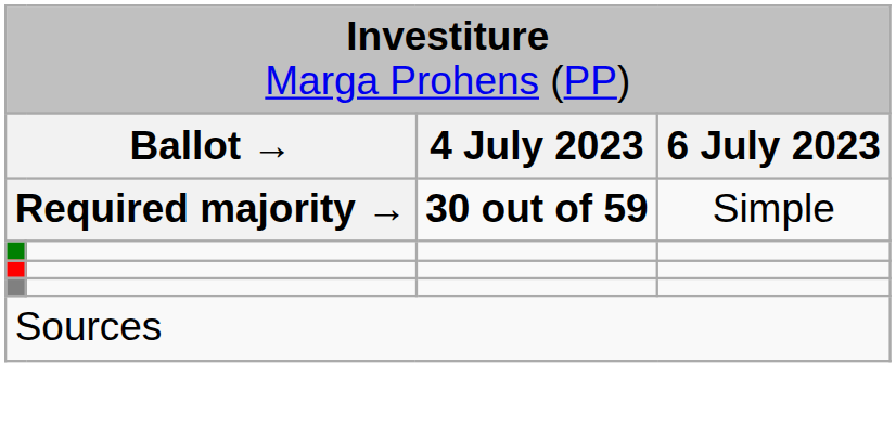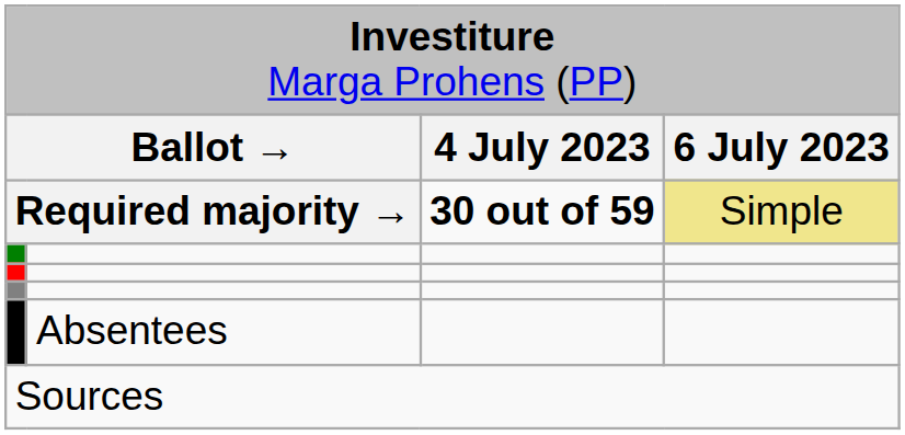 <table class="wikitable" style="text-align:center;">
 <tr>
 <td colspan="4" align="center" bgcolor="#C0C0C0"><strong>Investiture</strong><br><a href='#'>Marga Prohens</a> (<a href='#'>PP</a>)</td>
 </tr>
 <tr>
 <th colspan="2" width="150px">Ballot →</th>
 <th>4 July 2023</th>
 <th>6 July 2023</th>
 </tr>
 <tr>
 <th colspan="2">Required majority →</th>
 <td><strong>30 out of 59 </strong></td>
-<td>Simple </td>
+<td style="background: khaki;">Simple </td>
 </tr>
 <tr>
 <th width="1px" style="background:green;"></th>
 <td align="left"></td>
 <td></td>
 <td></td>
 </tr>
 <tr>
 <th style="color:inherit;background:red;"></th>
 <td align="left"></td>
 <td></td>
 <td></td>
 </tr>
 <tr>
 <th style="color:inherit;background:gray;"></th>
 <td align="left"></td>
 <td></td>
 <td></td>
 </tr>
 <tr>
+<th style="color:inherit;background:black;"></th>
+<td align="left"><span>Absentees</span></td>
+<td></td>
+<td></td>
+</tr>
+<tr>
 <td align="left" colspan="4">Sources</td>
 </tr>
 </table>
